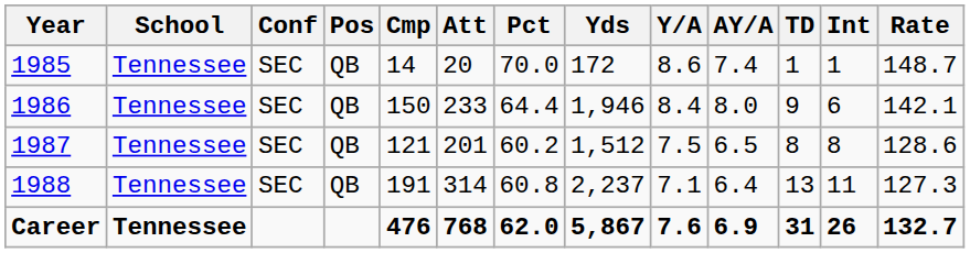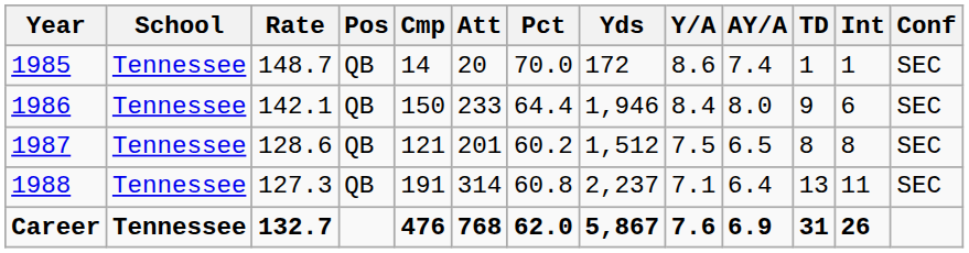 <table class="wikitable">
 <tr>
 <th>Year</th>
 <th>School</th>
-<th>Conf</th>
+<th>Rate</th>
 <th>Pos</th>
 <th>Cmp</th>
 <th>Att</th>
 <th>Pct</th>
 <th>Yds</th>
 <th>Y/A</th>
 <th>AY/A</th>
 <th>TD</th>
 <th>Int</th>
-<th>Rate</th>
+<th>Conf</th>
 </tr>
 <tr>
 <td><a href='#'>1985</a></td>
 <td><a href='#'>Tennessee</a></td>
-<td>SEC</td>
+<td>148.7</td>
 <td>QB</td>
 <td>14</td>
 <td>20</td>
 <td>70.0</td>
 <td>172</td>
 <td>8.6</td>
 <td>7.4</td>
 <td>1</td>
 <td>1</td>
-<td>148.7</td>
+<td>SEC</td>
 </tr>
 <tr>
 <td><a href='#'>1986</a></td>
 <td><a href='#'>Tennessee</a></td>
-<td>SEC</td>
+<td>142.1</td>
 <td>QB</td>
 <td>150</td>
 <td>233</td>
 <td>64.4</td>
 <td>1,946</td>
 <td>8.4</td>
 <td>8.0</td>
 <td>9</td>
 <td>6</td>
-<td>142.1</td>
+<td>SEC</td>
 </tr>
 <tr>
 <td><a href='#'>1987</a></td>
 <td><a href='#'>Tennessee</a></td>
-<td>SEC</td>
+<td>128.6</td>
 <td>QB</td>
 <td>121</td>
 <td>201</td>
 <td>60.2</td>
 <td>1,512</td>
 <td>7.5</td>
 <td>6.5</td>
 <td>8</td>
 <td>8</td>
-<td>128.6</td>
+<td>SEC</td>
 </tr>
 <tr>
 <td><a href='#'>1988</a></td>
 <td><a href='#'>Tennessee</a></td>
-<td>SEC</td>
+<td>127.3</td>
 <td>QB</td>
 <td>191</td>
 <td>314</td>
 <td>60.8</td>
 <td>2,237</td>
 <td>7.1</td>
 <td>6.4</td>
 <td>13</td>
 <td>11</td>
-<td>127.3</td>
+<td>SEC</td>
 </tr>
 <tr>
 <td style="font-weight:bold;">Career</td>
 <td style="font-weight:bold;">Tennessee</td>
-<td style="font-weight:bold;"></td>
+<td style="font-weight:bold;">132.7</td>
 <td style="font-weight:bold;"></td>
 <td style="font-weight:bold;">476</td>
 <td style="font-weight:bold;">768</td>
 <td style="font-weight:bold;">62.0</td>
 <td style="font-weight:bold;">5,867</td>
 <td style="font-weight:bold;">7.6</td>
 <td style="font-weight:bold;">6.9</td>
 <td style="font-weight:bold;">31</td>
 <td style="font-weight:bold;">26</td>
-<td style="font-weight:bold;">132.7</td>
+<td style="font-weight:bold;"></td>
 </tr>
 </table>
